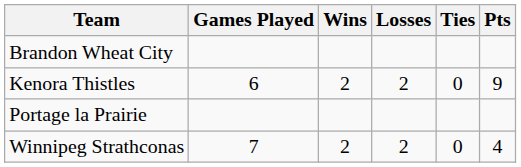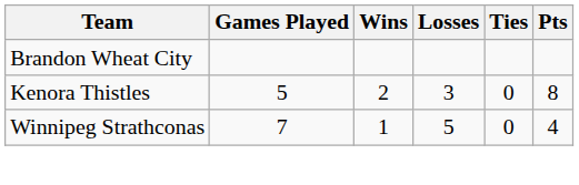 <table class="wikitable">
 <tr>
 <th>Team</th>
 <th>Games Played</th>
 <th>Wins</th>
 <th>Losses</th>
 <th>Ties</th>
 <th>Pts</th>
 </tr>
 <tr>
 <td>Brandon Wheat City</td>
 <td></td>
 <td></td>
 <td></td>
 <td></td>
 <td></td>
 </tr>
 <tr align="center">
 <td align="left">Kenora Thistles</td>
-<td>6</td>
+<td>5</td>
 <td>2</td>
-<td>2</td>
+<td>3</td>
 <td>0</td>
-<td>9</td>
-</tr>
-<tr>
-<td>Portage la Prairie</td>
-<td></td>
-<td></td>
-<td></td>
-<td></td>
-<td></td>
+<td>8</td>
 </tr>
 <tr align="center">
 <td align="left">Winnipeg Strathconas</td>
 <td>7</td>
-<td>2</td>
-<td>2</td>
+<td>1</td>
+<td>5</td>
 <td>0</td>
 <td>4</td>
 </tr>
 </table>
